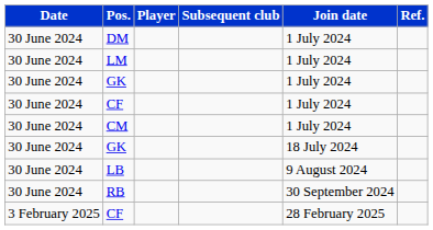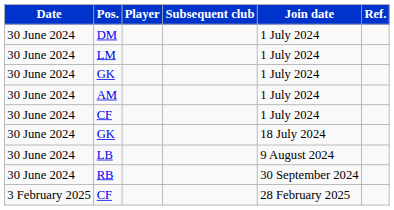 <table class="wikitable plainrowheaders sortable">
 <tr>
 <th style="background:#0033CC;color:#FFFFFF;">Date</th>
 <th style="background:#0033CC;color:#FFFFFF;">Pos.</th>
 <th style="background:#0033CC;color:#FFFFFF;">Player</th>
 <th style="background:#0033CC;color:#FFFFFF;">Subsequent club</th>
 <th style="background:#0033CC;color:#FFFFFF;">Join date</th>
 <th style="background:#0033CC;color:#FFFFFF;">Ref.</th>
 </tr>
 <tr>
 <td>30 June 2024</td>
 <td><a href='#'>DM</a></td>
 <td></td>
 <td></td>
 <td>1 July 2024</td>
 <td></td>
 </tr>
 <tr>
 <td>30 June 2024</td>
 <td><a href='#'>LM</a></td>
 <td></td>
 <td></td>
 <td>1 July 2024</td>
 <td></td>
 </tr>
 <tr>
 <td>30 June 2024</td>
 <td><a href='#'>GK</a></td>
 <td></td>
 <td></td>
 <td>1 July 2024</td>
 <td></td>
 </tr>
 <tr>
 <td>30 June 2024</td>
-<td><a href='#'>CF</a></td>
+<td><a href='#'>AM</a></td>
 <td></td>
 <td></td>
 <td>1 July 2024</td>
 <td></td>
 </tr>
 <tr>
 <td>30 June 2024</td>
-<td><a href='#'>CM</a></td>
+<td><a href='#'>CF</a></td>
 <td></td>
 <td></td>
 <td>1 July 2024</td>
 <td></td>
 </tr>
 <tr>
 <td>30 June 2024</td>
 <td><a href='#'>GK</a></td>
 <td></td>
 <td></td>
 <td>18 July 2024</td>
 <td></td>
 </tr>
 <tr>
 <td>30 June 2024</td>
 <td><a href='#'>LB</a></td>
 <td></td>
 <td></td>
 <td>9 August 2024</td>
 <td></td>
 </tr>
 <tr>
 <td>30 June 2024</td>
 <td><a href='#'>RB</a></td>
 <td></td>
 <td></td>
 <td>30 September 2024</td>
 <td></td>
 </tr>
 <tr>
 <td>3 February 2025</td>
 <td><a href='#'>CF</a></td>
 <td></td>
 <td></td>
 <td>28 February 2025</td>
 <td></td>
 </tr>
 </table>
